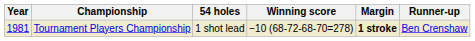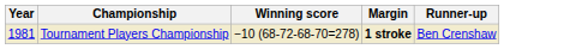 <table class="wikitable">
 <tr>
 <th>Year</th>
 <th>Championship</th>
-<th>54 holes</th>
 <th>Winning score</th>
 <th>Margin</th>
 <th>Runner-up</th>
 </tr>
 <tr style="background:#f2ecce;">
 <td><a href='#'>1981</a></td>
 <td><a href='#'>Tournament Players Championship</a></td>
-<td>1 shot lead</td>
 <td>−10 (68-72-68-70=278)</td>
 <td><strong>1 stroke</strong></td>
 <td> <a href='#'>Ben Crenshaw</a></td>
 </tr>
 </table>
